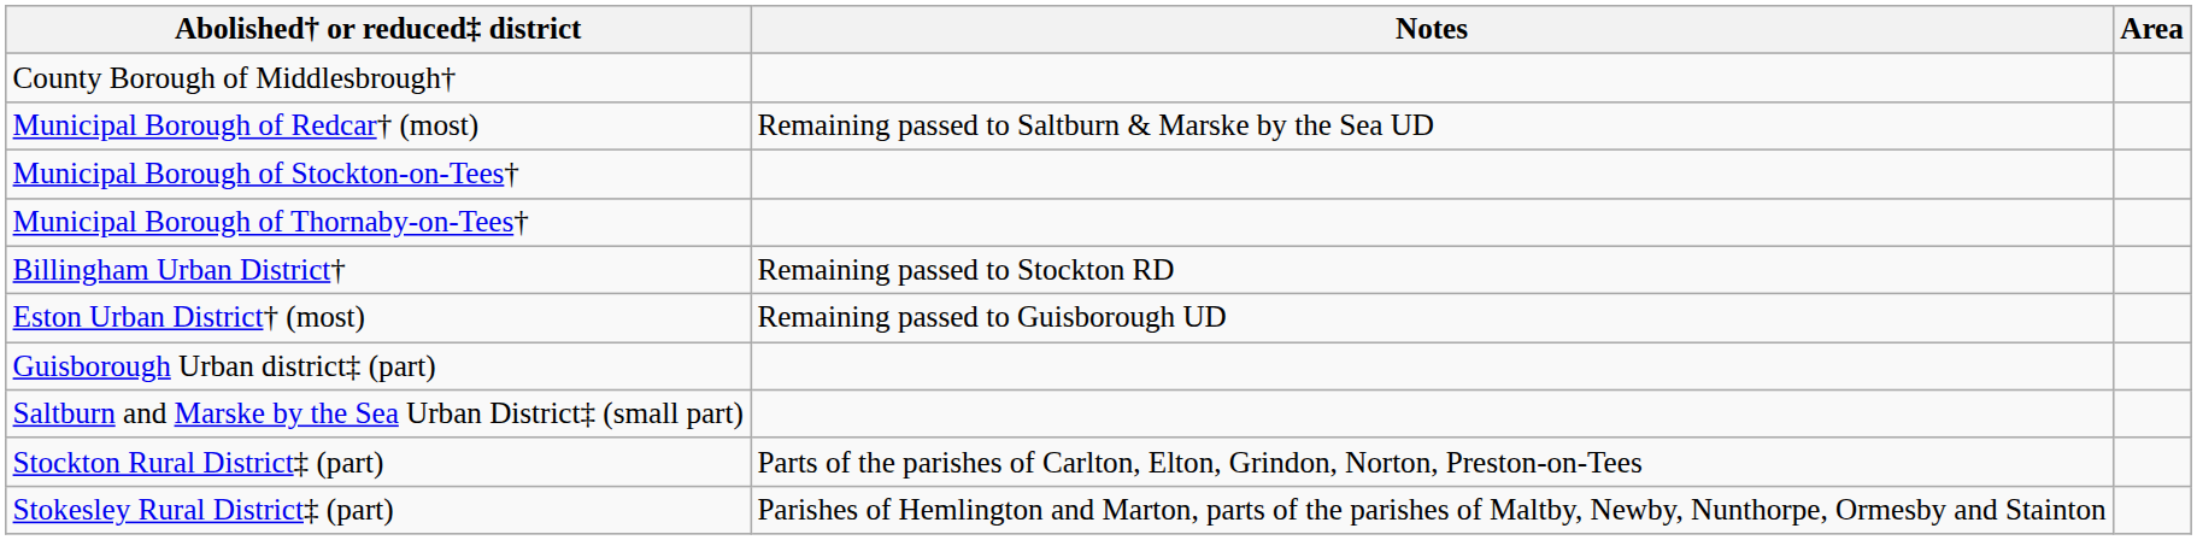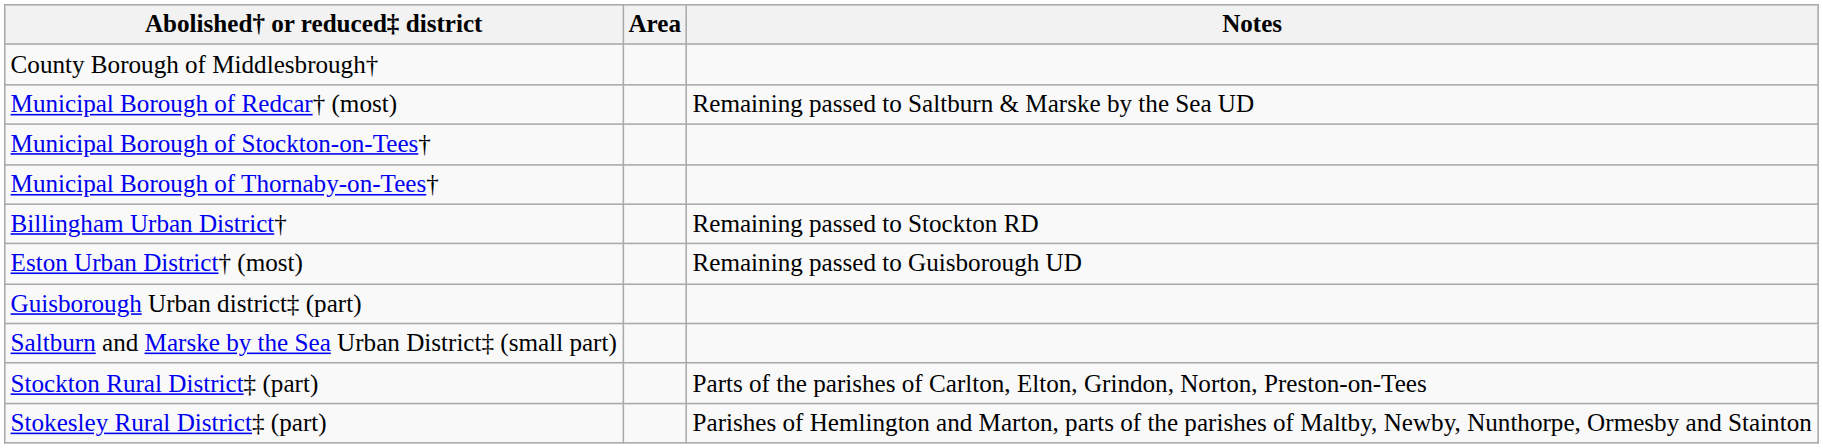 <table class="wikitable">
 <tr>
 <th>Abolished† or reduced‡ district</th>
+<th>Area</th>
 <th>Notes</th>
-<th>Area</th>
 </tr>
 <tr>
 <td>County Borough of Middlesbrough†</td>
 <td></td>
 <td></td>
 </tr>
 <tr>
 <td><a href='#'>Municipal Borough of Redcar</a>† (most)</td>
+<td></td>
 <td>Remaining  passed to Saltburn & Marske by the Sea UD</td>
-<td></td>
 </tr>
 <tr>
 <td><a href='#'>Municipal Borough of Stockton-on-Tees</a>†</td>
 <td></td>
 <td></td>
 </tr>
 <tr>
 <td><a href='#'>Municipal Borough of Thornaby-on-Tees</a>†</td>
 <td></td>
 <td></td>
 </tr>
 <tr>
 <td><a href='#'>Billingham Urban District</a>†</td>
+<td></td>
 <td>Remaining  passed to Stockton RD</td>
-<td></td>
 </tr>
 <tr>
 <td><a href='#'>Eston Urban District</a>† (most)</td>
+<td></td>
 <td>Remaining  passed to Guisborough UD</td>
-<td></td>
 </tr>
 <tr>
 <td><a href='#'>Guisborough</a> Urban district‡ (part)</td>
 <td></td>
 <td></td>
 </tr>
 <tr>
 <td><a href='#'>Saltburn</a> and <a href='#'>Marske by the Sea</a> Urban District‡ (small part)</td>
 <td></td>
 <td></td>
 </tr>
 <tr>
 <td><a href='#'>Stockton Rural District</a>‡ (part)</td>
+<td></td>
 <td>Parts of the parishes of Carlton, Elton, Grindon, Norton, Preston-on-Tees</td>
-<td></td>
 </tr>
 <tr>
 <td><a href='#'>Stokesley Rural District</a>‡ (part)</td>
+<td></td>
 <td>Parishes of Hemlington and Marton, parts of the parishes of Maltby, Newby, Nunthorpe, Ormesby and Stainton</td>
-<td></td>
 </tr>
 </table>
